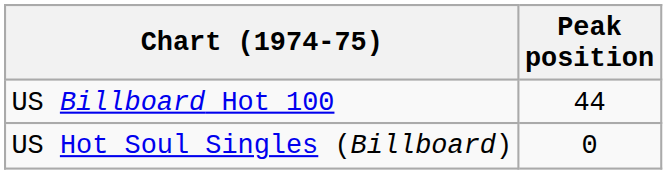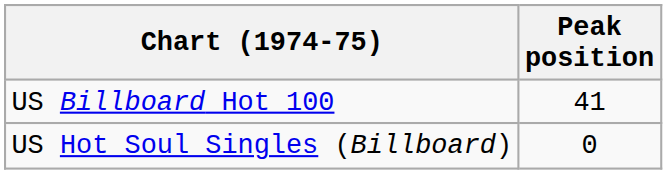 <table class="wikitable sortable">
 <tr>
 <th>Chart (1974-75)</th>
 <th>Peak<br>position</th>
 </tr>
 <tr>
 <td>US <a href='#'><em>Billboard</em> Hot 100</a></td>
-<td align="center">44</td>
+<td align="center">41</td>
 </tr>
 <tr>
 <td>US <a href='#'>Hot Soul Singles</a> (<em>Billboard</em>)</td>
 <td align="center">0</td>
 </tr>
 </table>
